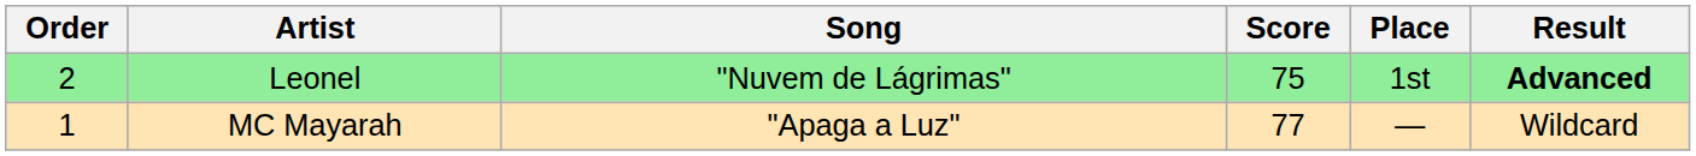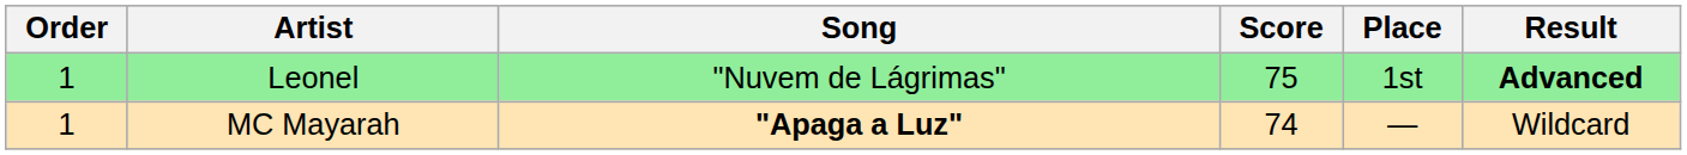 <table class="wikitable" style="text-align:center; width:70%;">
 <tr>
 <th scope="col" width="05%">Order</th>
 <th scope="col" width="17%">Artist</th>
 <th scope="col" width="33%">Song</th>
 <th scope="col" width="05%">Score</th>
 <th scope="col" width="05%">Place</th>
 <th scope="col" width="10%">Result</th>
 </tr>
 <tr bgcolor=90EE9B>
-<td>2</td>
+<td>1</td>
 <td>Leonel</td>
 <td>"Nuvem de Lágrimas"</td>
 <td>75</td>
 <td>1st</td>
 <td><strong>Advanced</strong></td>
 </tr>
 <tr bgcolor=FFE5B4>
 <td>1</td>
 <td>MC Mayarah</td>
-<td>"Apaga a Luz"</td>
-<td>77</td>
+<td><strong>"Apaga a Luz"</strong></td>
+<td>74</td>
 <td>—</td>
 <td>Wildcard</td>
 </tr>
 </table>
